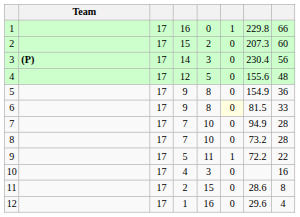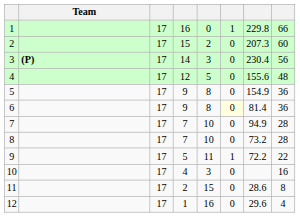 <table class="wikitable" style="text-align:center; margin-bottom:0">
 <tr>
 <th style="width:10px"></th>
 <th style="width:45%;">Team</th>
 <th style="width:30px;"></th>
 <th style="width:30px;"></th>
 <th style="width:30px;"></th>
 <th style="width:30px;"></th>
 <th style="width:30px;"></th>
 <th style="width:30px;"></th>
 </tr>
 <tr style="background:#ccffcc;">
 <td>1</td>
 <td style="text-align:left;"></td>
 <td>17</td>
 <td>16</td>
 <td>0</td>
 <td>1</td>
 <td>229.8</td>
 <td>66</td>
 </tr>
 <tr style="background:#ccffcc;">
 <td>2</td>
 <td style="text-align:left;"></td>
 <td>17</td>
 <td>15</td>
 <td>2</td>
 <td>0</td>
 <td>207.3</td>
 <td>60</td>
 </tr>
 <tr style="background:#ccffcc;">
 <td>3</td>
 <td style="text-align:left;"> <strong>(P)</strong></td>
 <td>17</td>
 <td>14</td>
 <td>3</td>
 <td>0</td>
 <td>230.4</td>
 <td>56</td>
 </tr>
 <tr style="background:#ccffcc;">
 <td>4</td>
 <td style="text-align:left;"></td>
 <td>17</td>
 <td>12</td>
 <td>5</td>
 <td>0</td>
 <td>155.6</td>
 <td>48</td>
 </tr>
 <tr>
 <td>5</td>
 <td style="text-align:left;"></td>
 <td>17</td>
 <td>9</td>
 <td>8</td>
 <td>0</td>
 <td>154.9</td>
 <td>36</td>
 </tr>
 <tr>
 <td>6</td>
 <td style="text-align:left;"></td>
 <td>17</td>
 <td>9</td>
 <td>8</td>
 <td style="background: lightyellow;">0</td>
-<td>81.5</td>
-<td>33</td>
+<td>81.4</td>
+<td>36</td>
 </tr>
 <tr>
 <td>7</td>
 <td style="text-align:left;"></td>
 <td>17</td>
 <td>7</td>
 <td>10</td>
 <td>0</td>
 <td>94.9</td>
 <td>28</td>
 </tr>
 <tr>
 <td>8</td>
 <td style="text-align:left;"></td>
 <td>17</td>
 <td>7</td>
 <td>10</td>
 <td>0</td>
 <td>73.2</td>
 <td>28</td>
 </tr>
 <tr>
 <td>9</td>
 <td style="text-align:left;"></td>
 <td>17</td>
 <td>5</td>
 <td>11</td>
 <td>1</td>
 <td>72.2</td>
 <td>22</td>
 </tr>
 <tr>
 <td>10</td>
 <td style="text-align:left;"></td>
 <td>17</td>
 <td>4</td>
 <td>3</td>
 <td>0</td>
 <td></td>
 <td>16</td>
 </tr>
 <tr>
 <td>11</td>
 <td style="text-align:left;"></td>
 <td>17</td>
 <td>2</td>
 <td>15</td>
 <td>0</td>
 <td>28.6</td>
 <td>8</td>
 </tr>
 <tr>
 <td>12</td>
 <td style="text-align:left;"></td>
 <td>17</td>
 <td>1</td>
 <td>16</td>
 <td>0</td>
 <td>29.6</td>
 <td>4</td>
 </tr>
 </table>
